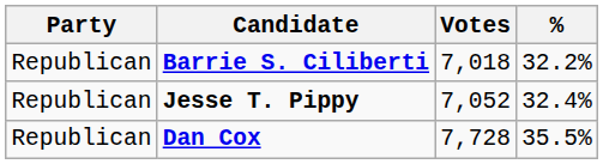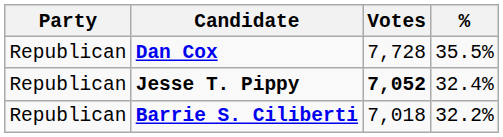 <table class="wikitable">
 <tr>
 <th>Party</th>
 <th>Candidate</th>
 <th>Votes</th>
 <th>%</th>
 </tr>
 <tr>
 <td>Republican</td>
+<td><strong><a href='#'>Dan Cox</a></strong></td>
+<td>7,728</td>
+<td>35.5%</td>
+</tr>
+<tr>
+<td>Republican</td>
+<td><strong>Jesse T. Pippy</strong></td>
+<td><strong>7,052</strong></td>
+<td>32.4%</td>
+</tr>
+<tr>
+<td>Republican</td>
 <td><strong><a href='#'>Barrie S. Ciliberti</a></strong></td>
 <td>7,018</td>
 <td>32.2%</td>
 </tr>
-<tr>
-<td>Republican</td>
-<td><strong>Jesse T. Pippy</strong></td>
-<td>7,052</td>
-<td>32.4%</td>
-</tr>
-<tr>
-<td>Republican</td>
-<td><strong><a href='#'>Dan Cox</a></strong></td>
-<td>7,728</td>
-<td>35.5%</td>
-</tr>
 </table>
